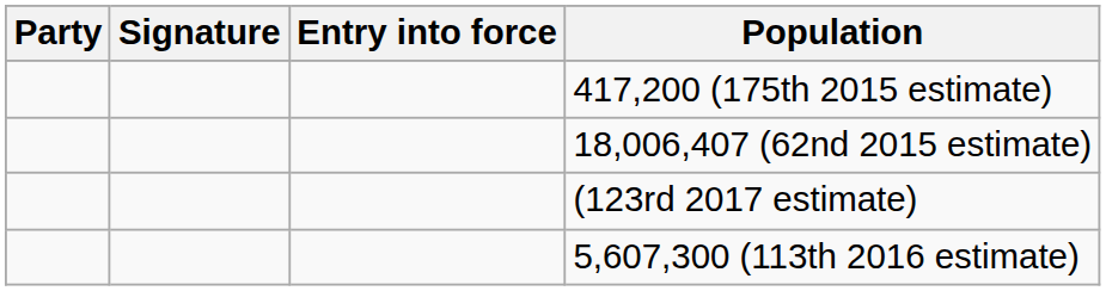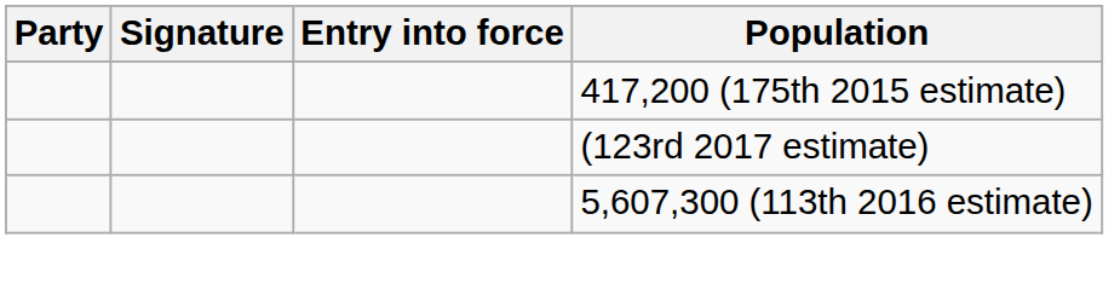 <table class="wikitable sortable">
 <tr>
 <th>Party</th>
 <th>Signature</th>
 <th>Entry into force</th>
 <th>Population</th>
 </tr>
 <tr>
 <td></td>
 <td></td>
 <td></td>
 <td>417,200 (175th 2015 estimate)</td>
 </tr>
 <tr>
 <td></td>
 <td></td>
 <td></td>
-<td>18,006,407 (62nd 2015 estimate)</td>
-</tr>
-<tr>
-<td></td>
-<td></td>
-<td></td>
 <td> (123rd 2017 estimate)</td>
 </tr>
 <tr>
 <td></td>
 <td></td>
 <td></td>
 <td>5,607,300 (113th 2016 estimate) </td>
 </tr>
 </table>
